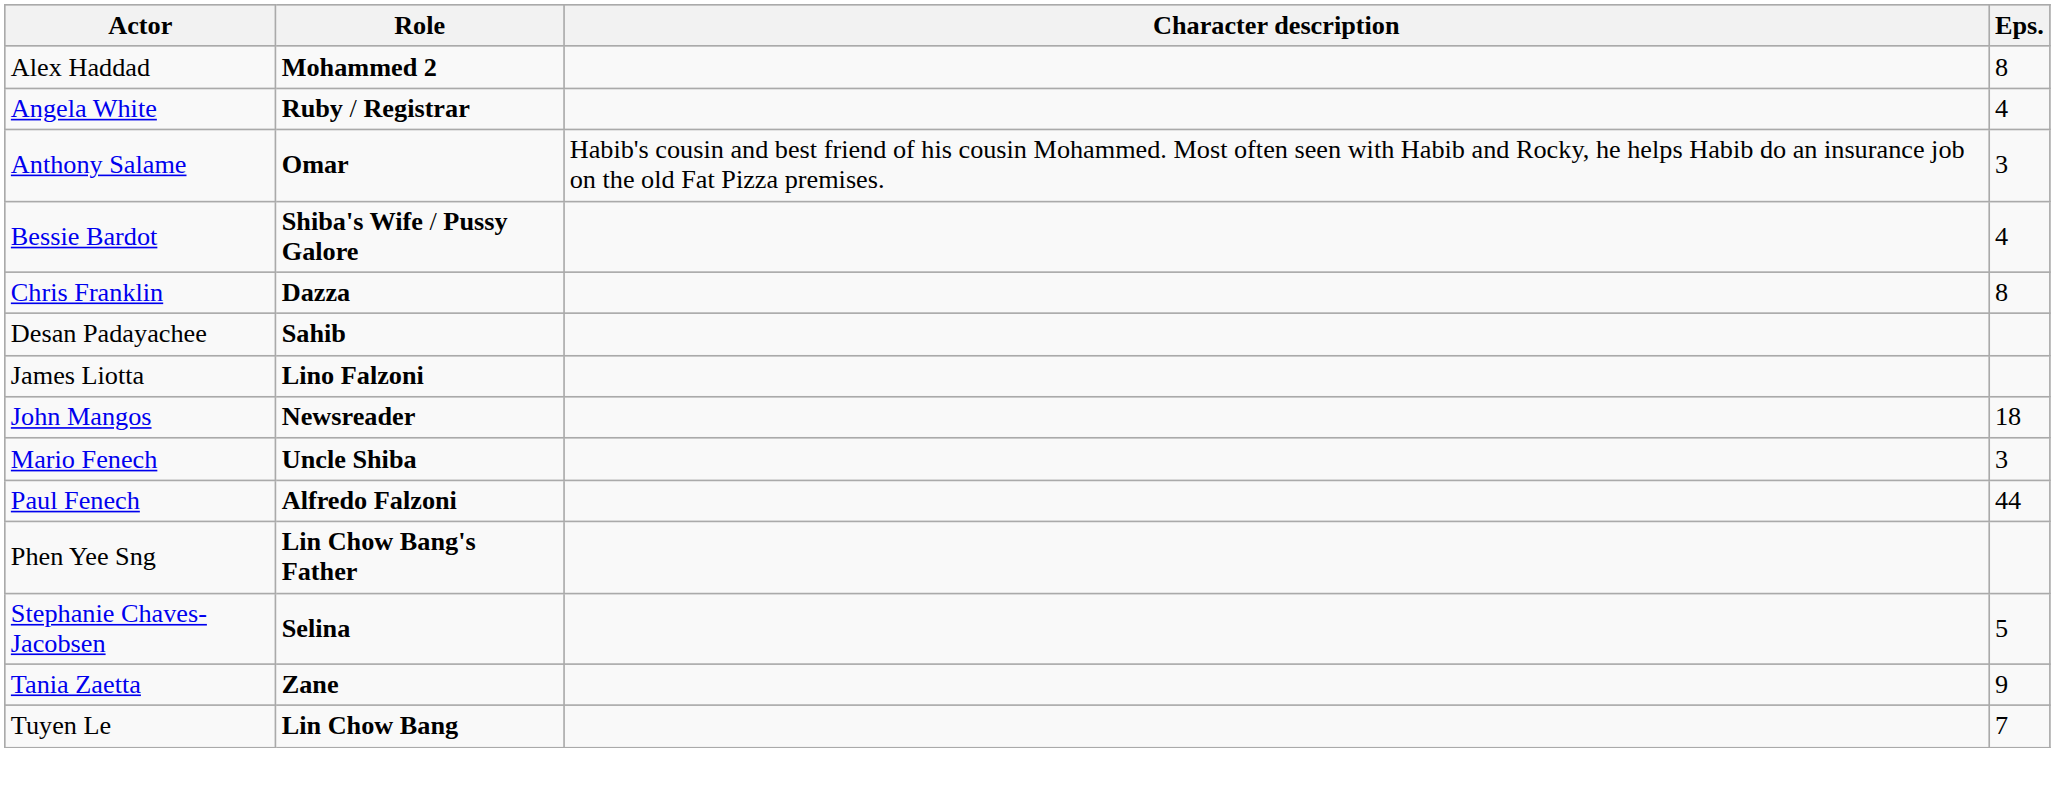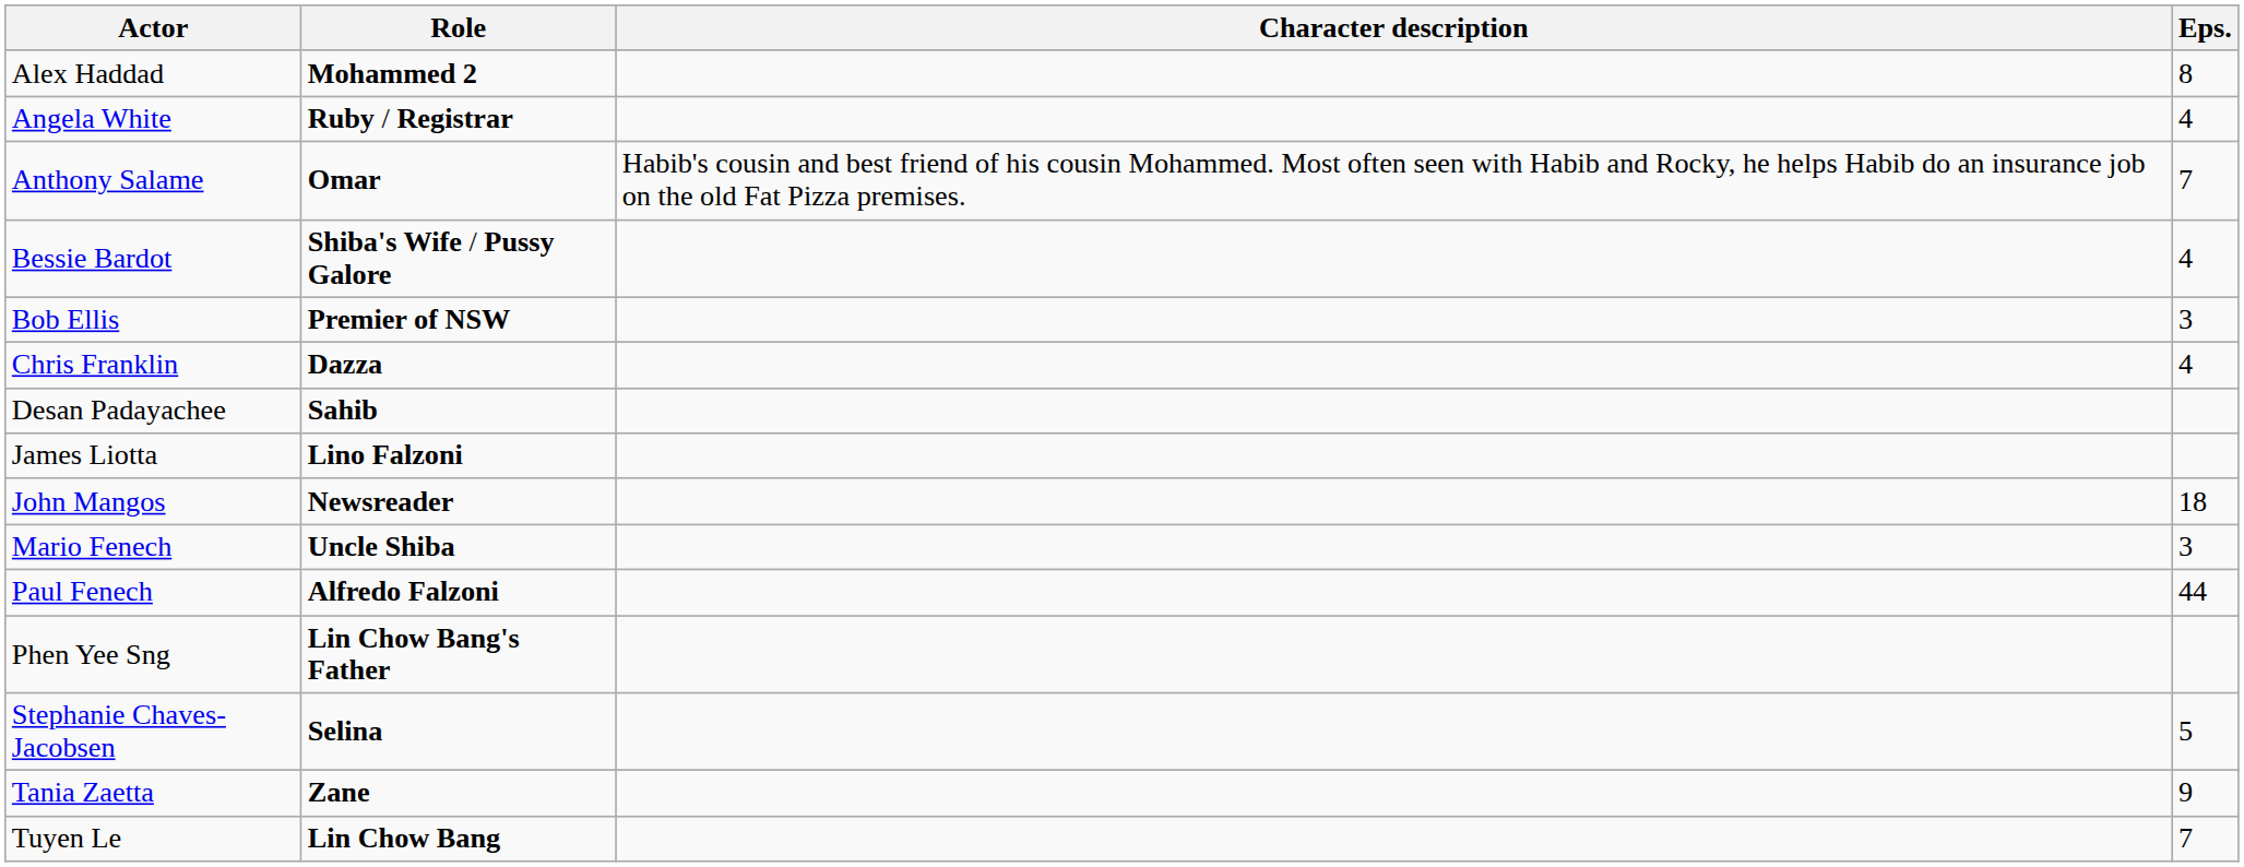 <table class="wikitable">
 <tr>
 <th>Actor</th>
 <th>Role</th>
 <th>Character description</th>
 <th>Eps.</th>
 </tr>
 <tr>
 <td>Alex Haddad</td>
 <td><strong>Mohammed 2</strong></td>
 <td></td>
 <td>8</td>
 </tr>
 <tr>
 <td><a href='#'>Angela White</a></td>
 <td><strong>Ruby</strong> / <strong>Registrar</strong></td>
 <td></td>
 <td>4</td>
 </tr>
 <tr>
 <td><a href='#'>Anthony Salame</a></td>
 <td><strong>Omar</strong></td>
 <td>Habib's cousin and best friend of his cousin Mohammed. Most often seen with Habib and Rocky, he helps Habib do an insurance job on the old Fat Pizza premises.</td>
-<td>3</td>
+<td>7</td>
 </tr>
 <tr>
 <td><a href='#'>Bessie Bardot</a></td>
 <td><strong>Shiba's Wife</strong> / <strong>Pussy Galore</strong></td>
 <td></td>
 <td>4</td>
 </tr>
 <tr>
+<td><a href='#'>Bob Ellis</a></td>
+<td><strong>Premier of NSW</strong></td>
+<td></td>
+<td>3</td>
+</tr>
+<tr>
 <td><a href='#'>Chris Franklin</a></td>
 <td><strong>Dazza</strong></td>
 <td></td>
-<td>8</td>
+<td>4</td>
 </tr>
 <tr>
 <td>Desan Padayachee</td>
 <td><strong>Sahib</strong></td>
 <td></td>
 <td></td>
 </tr>
 <tr>
 <td>James Liotta</td>
 <td><strong>Lino Falzoni</strong></td>
 <td></td>
 <td></td>
 </tr>
 <tr>
 <td><a href='#'>John Mangos</a></td>
 <td><strong>Newsreader</strong></td>
 <td></td>
 <td>18</td>
 </tr>
 <tr>
 <td><a href='#'>Mario Fenech</a></td>
 <td><strong>Uncle Shiba</strong></td>
 <td></td>
 <td>3</td>
 </tr>
 <tr>
 <td><a href='#'>Paul Fenech</a></td>
 <td><strong>Alfredo Falzoni</strong></td>
 <td></td>
 <td>44</td>
 </tr>
 <tr>
 <td>Phen Yee Sng</td>
 <td><strong>Lin Chow Bang's Father</strong></td>
 <td></td>
 <td></td>
 </tr>
 <tr>
 <td><a href='#'>Stephanie Chaves-Jacobsen</a></td>
 <td><strong>Selina</strong></td>
 <td></td>
 <td>5</td>
 </tr>
 <tr>
 <td><a href='#'>Tania Zaetta</a></td>
 <td><strong>Zane</strong></td>
 <td></td>
 <td>9</td>
 </tr>
 <tr>
 <td>Tuyen Le</td>
 <td><strong>Lin Chow Bang</strong></td>
 <td></td>
 <td>7</td>
 </tr>
 </table>
